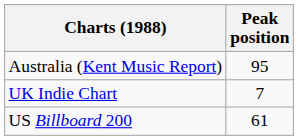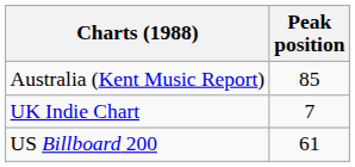 <table class="wikitable sortable">
 <tr>
 <th scope="col">Charts (1988)</th>
 <th scope="col">Peak<br>position</th>
 </tr>
 <tr>
 <td>Australia (<a href='#'>Kent Music Report</a>)</td>
-<td align="center">95</td>
+<td align="center">85</td>
 </tr>
 <tr>
 <td><a href='#'>UK Indie Chart</a></td>
 <td style="text-align:center;">7</td>
 </tr>
 <tr>
 <td>US <a href='#'><em>Billboard</em> 200</a></td>
 <td style="text-align:center;">61</td>
 </tr>
 </table>
